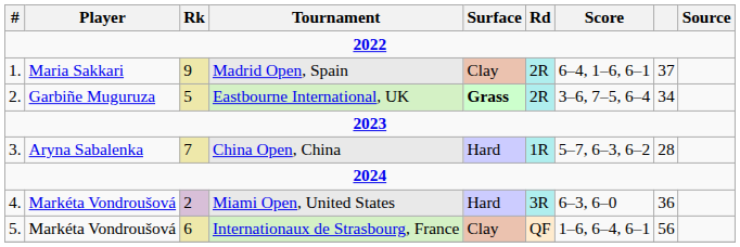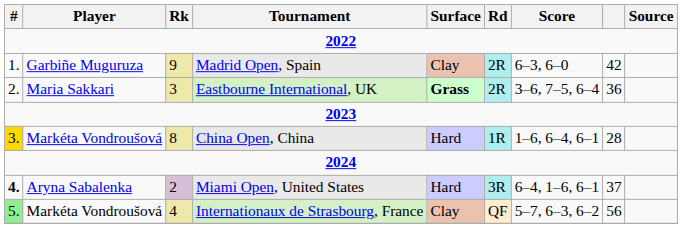 <table class="wikitable sortable">
 <tr>
 <th class="unsortable">#</th>
 <th>Player</th>
 <th>Rk</th>
 <th>Tournament</th>
 <th>Surface</th>
 <th class="unsortable">Rd</th>
 <th class="unsortable">Score</th>
 <th class="unsortable"></th>
 <th class="unsortable">Source</th>
 </tr>
 <tr>
 <td colspan="9" align=center><strong><a href='#'>2022</a></strong></td>
 </tr>
 <tr>
 <td>1.</td>
-<td> <a href='#'>Maria Sakkari</a></td>
+<td> <a href='#'>Garbiñe Muguruza</a></td>
 <td bgcolor="eee8aa">9</td>
 <td bgcolor="e9e9e9"><a href='#'>Madrid Open</a>, Spain</td>
 <td bgcolor="ebc2af">Clay</td>
 <td bgcolor="afeeee">2R</td>
-<td>6–4, 1–6, 6–1</td>
-<td>37</td>
+<td>6–3, 6–0</td>
+<td>42</td>
 <td></td>
 </tr>
 <tr>
 <td>2.</td>
-<td> <a href='#'>Garbiñe Muguruza</a></td>
-<td bgcolor="eee8aa">5</td>
+<td> <a href='#'>Maria Sakkari</a></td>
+<td bgcolor="eee8aa">3</td>
 <td bgcolor="d4f1c5"><a href='#'>Eastbourne International</a>, UK</td>
 <td bgcolor="ccffcc"><strong>Grass</strong></td>
 <td bgcolor="afeeee">2R</td>
 <td>3–6, 7–5, 6–4</td>
-<td>34</td>
+<td>36</td>
 <td></td>
 </tr>
 <tr>
 <td colspan="9" align=center><strong><a href='#'>2023</a></strong></td>
 </tr>
 <tr>
-<td>3.</td>
-<td> <a href='#'>Aryna Sabalenka</a></td>
-<td bgcolor="eee8aa">7</td>
+<td style="background: gold;">3.</td>
+<td> <a href='#'>Markéta Vondroušová</a></td>
+<td bgcolor="eee8aa">8</td>
 <td bgcolor="e9e9e9"><a href='#'>China Open</a>, China</td>
 <td bgcolor="ccccff">Hard</td>
 <td bgcolor="afeeee">1R</td>
-<td>5–7, 6–3, 6–2</td>
+<td>1–6, 6–4, 6–1</td>
 <td>28</td>
 <td></td>
 </tr>
 <tr>
 <td colspan="9" align=center><strong><a href='#'>2024</a></strong></td>
 </tr>
 <tr>
-<td>4.</td>
-<td> <a href='#'>Markéta Vondroušová</a></td>
+<td><strong>4.</strong></td>
+<td> <a href='#'>Aryna Sabalenka</a></td>
 <td bgcolor=thistle>2</td>
 <td bgcolor="e9e9e9"><a href='#'>Miami Open</a>, United States</td>
 <td bgcolor="ccccff">Hard</td>
 <td bgcolor="afeeee">3R</td>
-<td>6–3, 6–0</td>
-<td>36</td>
+<td>6–4, 1–6, 6–1</td>
+<td>37</td>
 <td></td>
 </tr>
 <tr>
-<td>5.</td>
+<td style="background: lightgreen;">5.</td>
 <td> Markéta Vondroušová</td>
-<td bgcolor="eee8aa">6</td>
+<td bgcolor="eee8aa">4</td>
 <td bgcolor="d4f1c5"><a href='#'>Internationaux de Strasbourg</a>, France</td>
 <td bgcolor="ebc2af">Clay</td>
 <td bgcolor="ffebcd">QF</td>
-<td>1–6, 6–4, 6–1</td>
+<td>5–7, 6–3, 6–2</td>
 <td>56</td>
 <td></td>
 </tr>
 <tr>
 </tr>
 </table>
